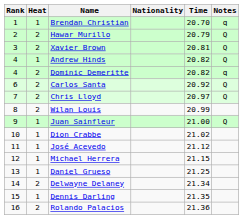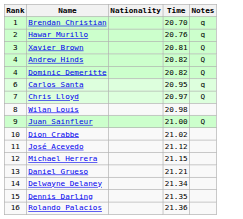 <table class="wikitable sortable" style="text-align:center; font-size:95%">
 <tr>
 <th>Rank</th>
-<th>Heat</th>
 <th>Name</th>
 <th>Nationality</th>
 <th>Time</th>
 <th>Notes</th>
 </tr>
 <tr bgcolor=ccffcc>
-<td>1</td>
 <td>1</td>
 <td align=left><a href='#'>Brendan Christian</a></td>
 <td align=left></td>
 <td>20.70</td>
 <td>q</td>
 </tr>
 <tr bgcolor=ccffcc>
 <td>2</td>
-<td>2</td>
 <td align=left><a href='#'>Hawar Murillo</a></td>
 <td align=left></td>
-<td>20.79</td>
-<td>Q</td>
+<td>20.76</td>
+<td>q</td>
 </tr>
 <tr bgcolor=ccffcc>
 <td>3</td>
-<td>2</td>
 <td align=left><a href='#'>Xavier Brown</a></td>
 <td align=left></td>
 <td>20.81</td>
 <td>Q</td>
 </tr>
 <tr bgcolor=ccffcc>
 <td>4</td>
-<td>1</td>
 <td align=left><a href='#'>Andrew Hinds</a></td>
 <td align=left></td>
 <td>20.82</td>
 <td>Q</td>
 </tr>
 <tr bgcolor=ccffcc>
 <td>4</td>
-<td>2</td>
 <td align=left><a href='#'>Dominic Demeritte</a></td>
 <td align=left></td>
 <td>20.82</td>
+<td>Q</td>
+</tr>
+<tr bgcolor=ddffdd>
+<td>6</td>
+<td align=left><a href='#'>Carlos Santa</a></td>
+<td align=left></td>
+<td>20.95</td>
 <td>q</td>
 </tr>
 <tr bgcolor=ddffdd>
-<td>6</td>
-<td>2</td>
-<td align=left><a href='#'>Carlos Santa</a></td>
-<td align=left></td>
-<td>20.92</td>
-<td>Q</td>
-</tr>
-<tr bgcolor=ddffdd>
 <td>7</td>
-<td>2</td>
 <td align=left><a href='#'>Chris Lloyd</a></td>
 <td align=left></td>
 <td>20.97</td>
 <td>Q</td>
 </tr>
 <tr>
 <td>8</td>
-<td>2</td>
 <td align=left><a href='#'>Wilan Louis</a></td>
 <td align=left></td>
-<td>20.99</td>
+<td>20.98</td>
 <td></td>
 </tr>
 <tr bgcolor=ccffcc>
 <td>9</td>
-<td>1</td>
 <td align=left><a href='#'>Juan Sainfleur</a></td>
 <td align=left></td>
 <td>21.00</td>
 <td>Q</td>
 </tr>
 <tr>
 <td>10</td>
-<td>1</td>
 <td align=left><a href='#'>Dion Crabbe</a></td>
 <td align=left></td>
 <td>21.02</td>
 <td></td>
 </tr>
 <tr>
 <td>11</td>
-<td>1</td>
 <td align=left><a href='#'>José Acevedo</a></td>
 <td align=left></td>
 <td>21.12</td>
 <td></td>
 </tr>
 <tr>
 <td>12</td>
-<td>1</td>
 <td align=left><a href='#'>Michael Herrera</a></td>
 <td align=left></td>
 <td>21.15</td>
 <td></td>
 </tr>
 <tr>
 <td>13</td>
-<td>1</td>
 <td align=left><a href='#'>Daniel Grueso</a></td>
 <td align=left></td>
-<td>21.25</td>
+<td>21.21</td>
 <td></td>
 </tr>
 <tr>
 <td>14</td>
-<td>2</td>
 <td align=left><a href='#'>Delwayne Delaney</a></td>
 <td align=left></td>
 <td>21.34</td>
 <td></td>
 </tr>
 <tr>
 <td>15</td>
-<td>1</td>
 <td align=left><a href='#'>Dennis Darling</a></td>
 <td align=left></td>
 <td>21.35</td>
 <td></td>
 </tr>
 <tr>
 <td>16</td>
-<td>2</td>
 <td align=left><a href='#'>Rolando Palacios</a></td>
 <td align=left></td>
 <td>21.36</td>
 <td></td>
 </tr>
 </table>
